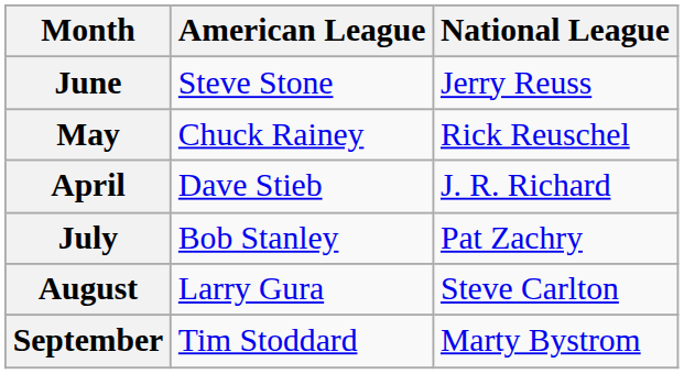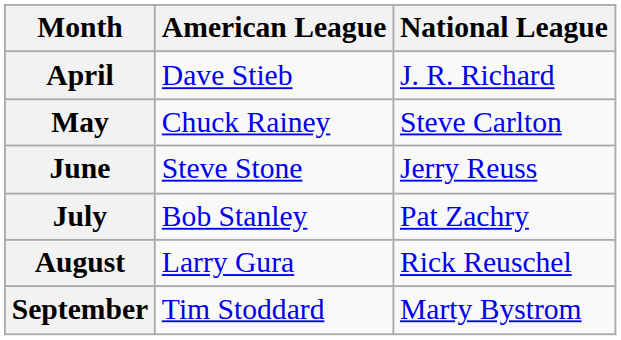 <table class="wikitable">
 <tr>
 <th>Month</th>
 <th>American League</th>
 <th>National League</th>
 </tr>
 <tr>
-<th>June</th>
-<td><a href='#'>Steve Stone</a></td>
-<td><a href='#'>Jerry Reuss</a></td>
+<th>April</th>
+<td><a href='#'>Dave Stieb</a></td>
+<td><a href='#'>J. R. Richard</a></td>
 </tr>
 <tr>
 <th>May</th>
 <td><a href='#'>Chuck Rainey</a></td>
-<td><a href='#'>Rick Reuschel</a></td>
+<td><a href='#'>Steve Carlton</a></td>
 </tr>
 <tr>
-<th>April</th>
-<td><a href='#'>Dave Stieb</a></td>
-<td><a href='#'>J. R. Richard</a></td>
+<th>June</th>
+<td><a href='#'>Steve Stone</a></td>
+<td><a href='#'>Jerry Reuss</a></td>
 </tr>
 <tr>
 <th>July</th>
 <td><a href='#'>Bob Stanley</a></td>
 <td><a href='#'>Pat Zachry</a></td>
 </tr>
 <tr>
 <th>August</th>
 <td><a href='#'>Larry Gura</a></td>
-<td><a href='#'>Steve Carlton</a></td>
+<td><a href='#'>Rick Reuschel</a></td>
 </tr>
 <tr>
 <th>September</th>
 <td><a href='#'>Tim Stoddard</a></td>
 <td><a href='#'>Marty Bystrom</a></td>
 </tr>
 </table>
